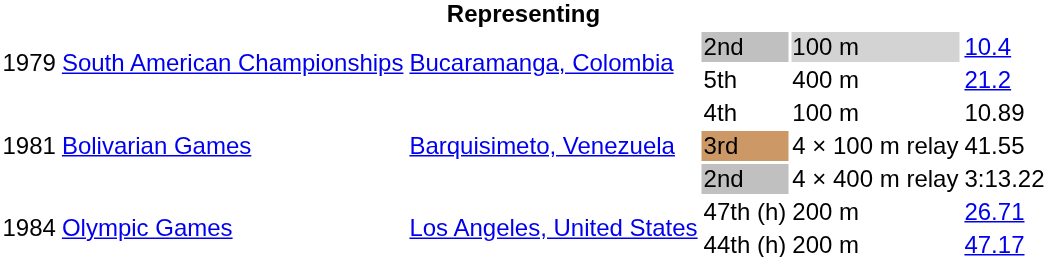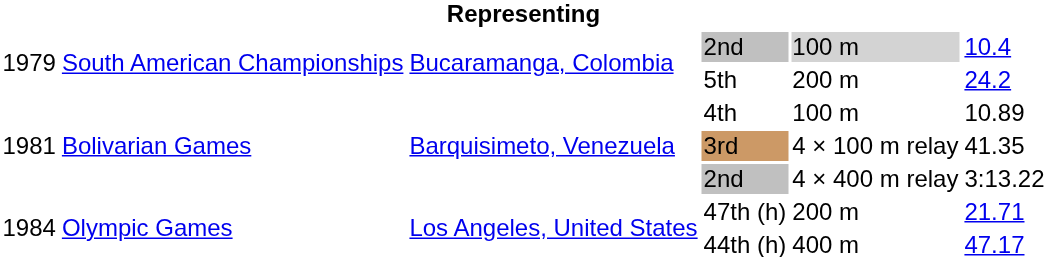 <table>
 <tr>
 <th colspan="6">Representing </th>
 </tr>
 <tr>
 <td rowspan=2>1979</td>
 <td rowspan=2><a href='#'>South American Championships</a></td>
 <td rowspan=2><a href='#'>Bucaramanga, Colombia</a></td>
 <td bgcolor=silver>2nd</td>
 <td style="background: lightgrey;">100 m</td>
 <td><a href='#'>10.4</a></td>
 </tr>
 <tr>
 <td>5th</td>
-<td>400 m</td>
-<td><a href='#'>21.2</a></td>
+<td>200 m</td>
+<td><a href='#'>24.2</a></td>
 </tr>
 <tr>
 <td rowspan=3>1981</td>
 <td rowspan=3><a href='#'>Bolivarian Games</a></td>
 <td rowspan=3><a href='#'>Barquisimeto, Venezuela</a></td>
 <td>4th</td>
 <td>100 m</td>
 <td>10.89</td>
 </tr>
 <tr>
 <td bgcolor=cc9966>3rd</td>
 <td>4 × 100 m relay</td>
-<td>41.55</td>
+<td>41.35</td>
 </tr>
 <tr>
 <td bgcolor=silver>2nd</td>
 <td>4 × 400 m relay</td>
 <td>3:13.22</td>
 </tr>
 <tr>
 <td rowspan=2>1984</td>
 <td rowspan=2><a href='#'>Olympic Games</a></td>
 <td rowspan=2><a href='#'>Los Angeles, United States</a></td>
 <td>47th (h)</td>
 <td>200 m</td>
-<td><a href='#'>26.71</a></td>
+<td><a href='#'>21.71</a></td>
 </tr>
 <tr>
 <td>44th (h)</td>
-<td>200 m</td>
+<td>400 m</td>
 <td><a href='#'>47.17</a></td>
 </tr>
 </table>
